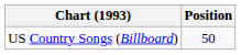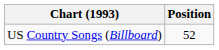 <table class="wikitable sortable">
 <tr>
 <th scope="col">Chart (1993)</th>
 <th scope="col">Position</th>
 </tr>
 <tr>
 <td>US <a href='#'>Country Songs</a> (<em><a href='#'>Billboard</a></em>)</td>
-<td align="center">50</td>
+<td align="center">52</td>
 </tr>
 </table>
